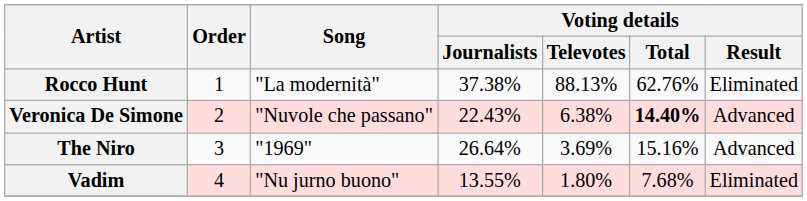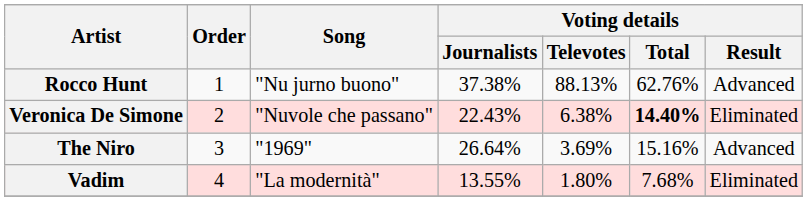 <table class="wikitable plainrowheaders" style="text-align:center;">
 <tr>
 </tr>
 <tr>
 <th rowspan="2">Artist</th>
 <th rowspan="2">Order</th>
 <th rowspan="2">Song</th>
 <th colspan="4">Voting details</th>
 </tr>
 <tr>
 <th>Journalists</th>
 <th>Televotes</th>
 <th>Total</th>
 <th>Result</th>
 </tr>
 <tr>
 <th scope="row">Rocco Hunt</th>
 <td>1</td>
-<td style="text-align:left;">"La modernità"</td>
+<td style="text-align:left;">"Nu jurno buono"</td>
 <td>37.38%</td>
 <td>88.13%</td>
 <td>62.76%</td>
-<td>Eliminated</td>
+<td>Advanced</td>
 </tr>
 <tr style="background-color:#FFDDDD;">
 <th scope="row">Veronica De Simone</th>
 <td>2</td>
 <td style="text-align:left;">"Nuvole che passano"</td>
 <td>22.43%</td>
 <td>6.38%</td>
 <td><strong>14.40%</strong></td>
-<td>Advanced</td>
+<td>Eliminated</td>
 </tr>
 <tr>
 <th scope="row">The Niro</th>
 <td>3</td>
 <td style="text-align:left;">"1969"</td>
 <td>26.64%</td>
 <td>3.69%</td>
 <td>15.16%</td>
 <td>Advanced</td>
 </tr>
 <tr style="background-color:#FFDDDD;">
 <th scope="row">Vadim</th>
 <td>4</td>
-<td style="text-align:left;">"Nu jurno buono"</td>
+<td style="text-align:left;">"La modernità"</td>
 <td>13.55%</td>
 <td>1.80%</td>
 <td>7.68%</td>
 <td>Eliminated</td>
 </tr>
 <tr>
 </tr>
 </table>
